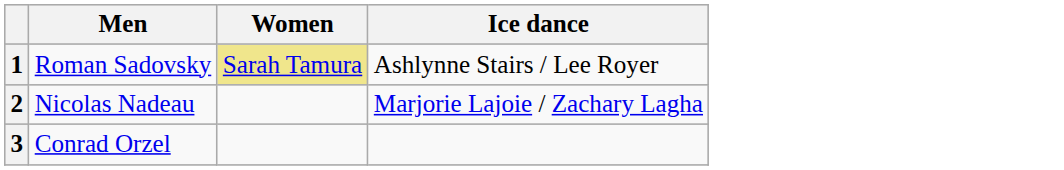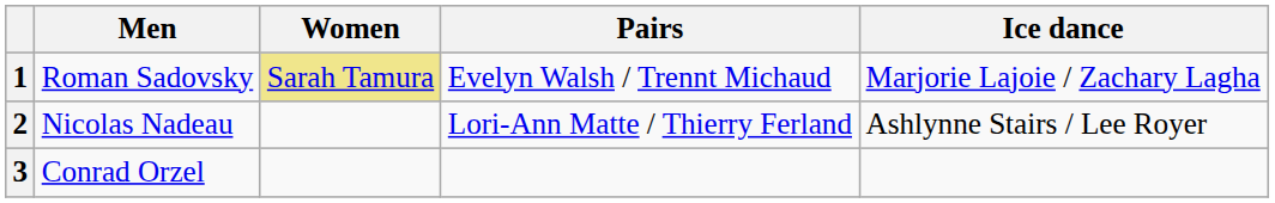 <table class="wikitable">
 <tr>
 <th></th>
 <th>Men</th>
 <th>Women</th>
+<th>Pairs</th>
 <th>Ice dance</th>
 </tr>
 <tr>
 <th>1</th>
 <td><a href='#'>Roman Sadovsky</a></td>
 <td style="background: khaki;"><a href='#'>Sarah Tamura</a></td>
-<td>Ashlynne Stairs / Lee Royer</td>
+<td><a href='#'>Evelyn Walsh</a> / <a href='#'>Trennt Michaud</a></td>
+<td><a href='#'>Marjorie Lajoie</a> / <a href='#'>Zachary Lagha</a></td>
 </tr>
 <tr>
 <th>2</th>
 <td><a href='#'>Nicolas Nadeau</a></td>
 <td></td>
-<td><a href='#'>Marjorie Lajoie</a> / <a href='#'>Zachary Lagha</a></td>
+<td><a href='#'>Lori-Ann Matte</a> / <a href='#'>Thierry Ferland</a></td>
+<td>Ashlynne Stairs / Lee Royer</td>
 </tr>
 <tr>
 <th>3</th>
 <td><a href='#'>Conrad Orzel</a></td>
 <td></td>
 <td></td>
+<td></td>
 </tr>
 </table>
